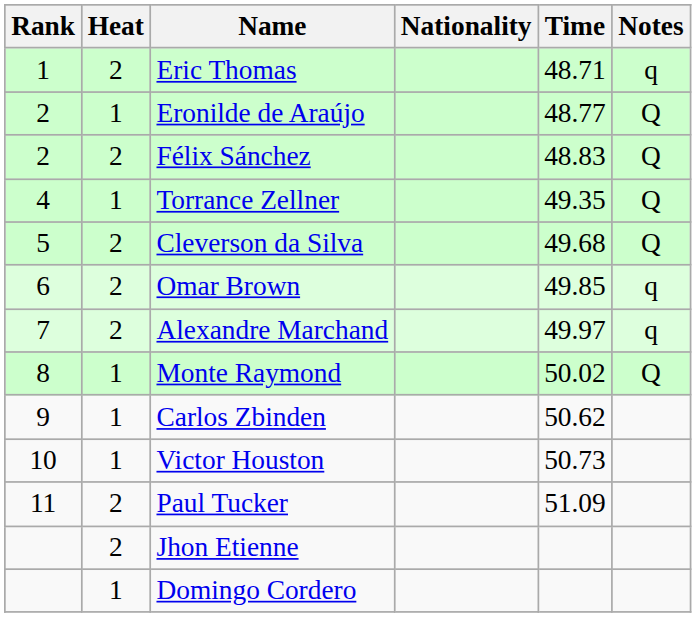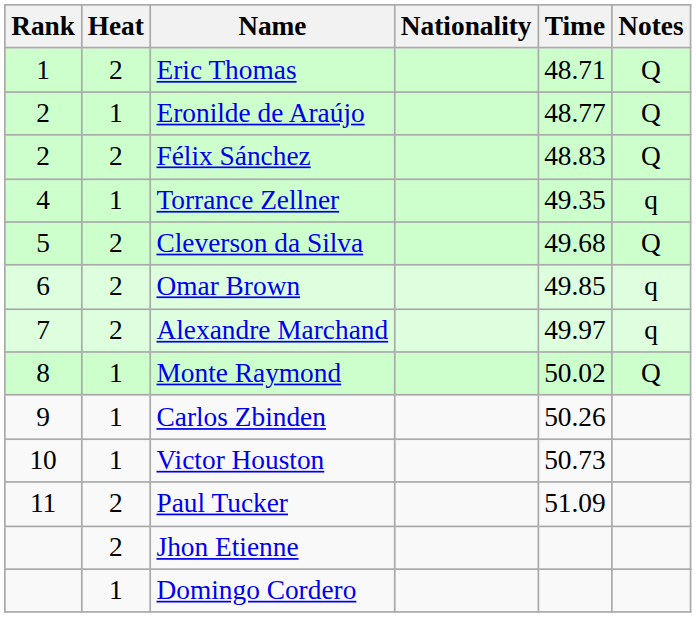 <table class="wikitable sortable" style="text-align:center">
 <tr>
 <th>Rank</th>
 <th>Heat</th>
 <th>Name</th>
 <th>Nationality</th>
 <th>Time</th>
 <th>Notes</th>
 </tr>
 <tr bgcolor=ccffcc>
 <td>1</td>
 <td>2</td>
 <td align=left><a href='#'>Eric Thomas</a></td>
 <td align=left></td>
 <td>48.71</td>
-<td>q</td>
+<td>Q</td>
 </tr>
 <tr bgcolor=ccffcc>
 <td>2</td>
 <td>1</td>
 <td align=left><a href='#'>Eronilde de Araújo</a></td>
 <td align=left></td>
 <td>48.77</td>
 <td>Q</td>
 </tr>
 <tr bgcolor=ccffcc>
 <td>2</td>
 <td>2</td>
 <td align=left><a href='#'>Félix Sánchez</a></td>
 <td align=left></td>
 <td>48.83</td>
 <td>Q</td>
 </tr>
 <tr bgcolor=ccffcc>
 <td>4</td>
 <td>1</td>
 <td align=left><a href='#'>Torrance Zellner</a></td>
 <td align=left></td>
 <td>49.35</td>
-<td>Q</td>
+<td>q</td>
 </tr>
 <tr bgcolor=ccffcc>
 <td>5</td>
 <td>2</td>
 <td align=left><a href='#'>Cleverson da Silva</a></td>
 <td align=left></td>
 <td>49.68</td>
 <td>Q</td>
 </tr>
 <tr bgcolor=ddffdd>
 <td>6</td>
 <td>2</td>
 <td align=left><a href='#'>Omar Brown</a></td>
 <td align=left></td>
 <td>49.85</td>
 <td>q</td>
 </tr>
 <tr bgcolor=ddffdd>
 <td>7</td>
 <td>2</td>
 <td align=left><a href='#'>Alexandre Marchand</a></td>
 <td align=left></td>
 <td>49.97</td>
 <td>q</td>
 </tr>
 <tr bgcolor=ccffcc>
 <td>8</td>
 <td>1</td>
 <td align=left><a href='#'>Monte Raymond</a></td>
 <td align=left></td>
 <td>50.02</td>
 <td>Q</td>
 </tr>
 <tr>
 <td>9</td>
 <td>1</td>
 <td align=left><a href='#'>Carlos Zbinden</a></td>
 <td align=left></td>
-<td>50.62</td>
+<td>50.26</td>
 <td></td>
 </tr>
 <tr>
 <td>10</td>
 <td>1</td>
 <td align=left><a href='#'>Victor Houston</a></td>
 <td align=left></td>
 <td>50.73</td>
 <td></td>
 </tr>
 <tr>
 <td>11</td>
 <td>2</td>
 <td align=left><a href='#'>Paul Tucker</a></td>
 <td align=left></td>
 <td>51.09</td>
 <td></td>
 </tr>
 <tr>
 <td></td>
 <td>2</td>
 <td align=left><a href='#'>Jhon Etienne</a></td>
 <td align=left></td>
 <td></td>
 <td></td>
 </tr>
 <tr>
 <td></td>
 <td>1</td>
 <td align=left><a href='#'>Domingo Cordero</a></td>
 <td align=left></td>
 <td></td>
 <td></td>
 </tr>
 </table>
